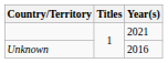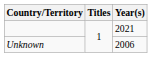 <table class="wikitable sortable" style="font-size:95%;">
 <tr>
 <th>Country/Territory</th>
 <th>Titles</th>
 <th>Year(s)</th>
 </tr>
 <tr>
 <td></td>
 <td rowspan="2" style="text-align:center;">1</td>
 <td>2021</td>
 </tr>
 <tr>
 <td><em> Unknown</em></td>
-<td>2016</td>
+<td>2006</td>
 </tr>
 </table>
